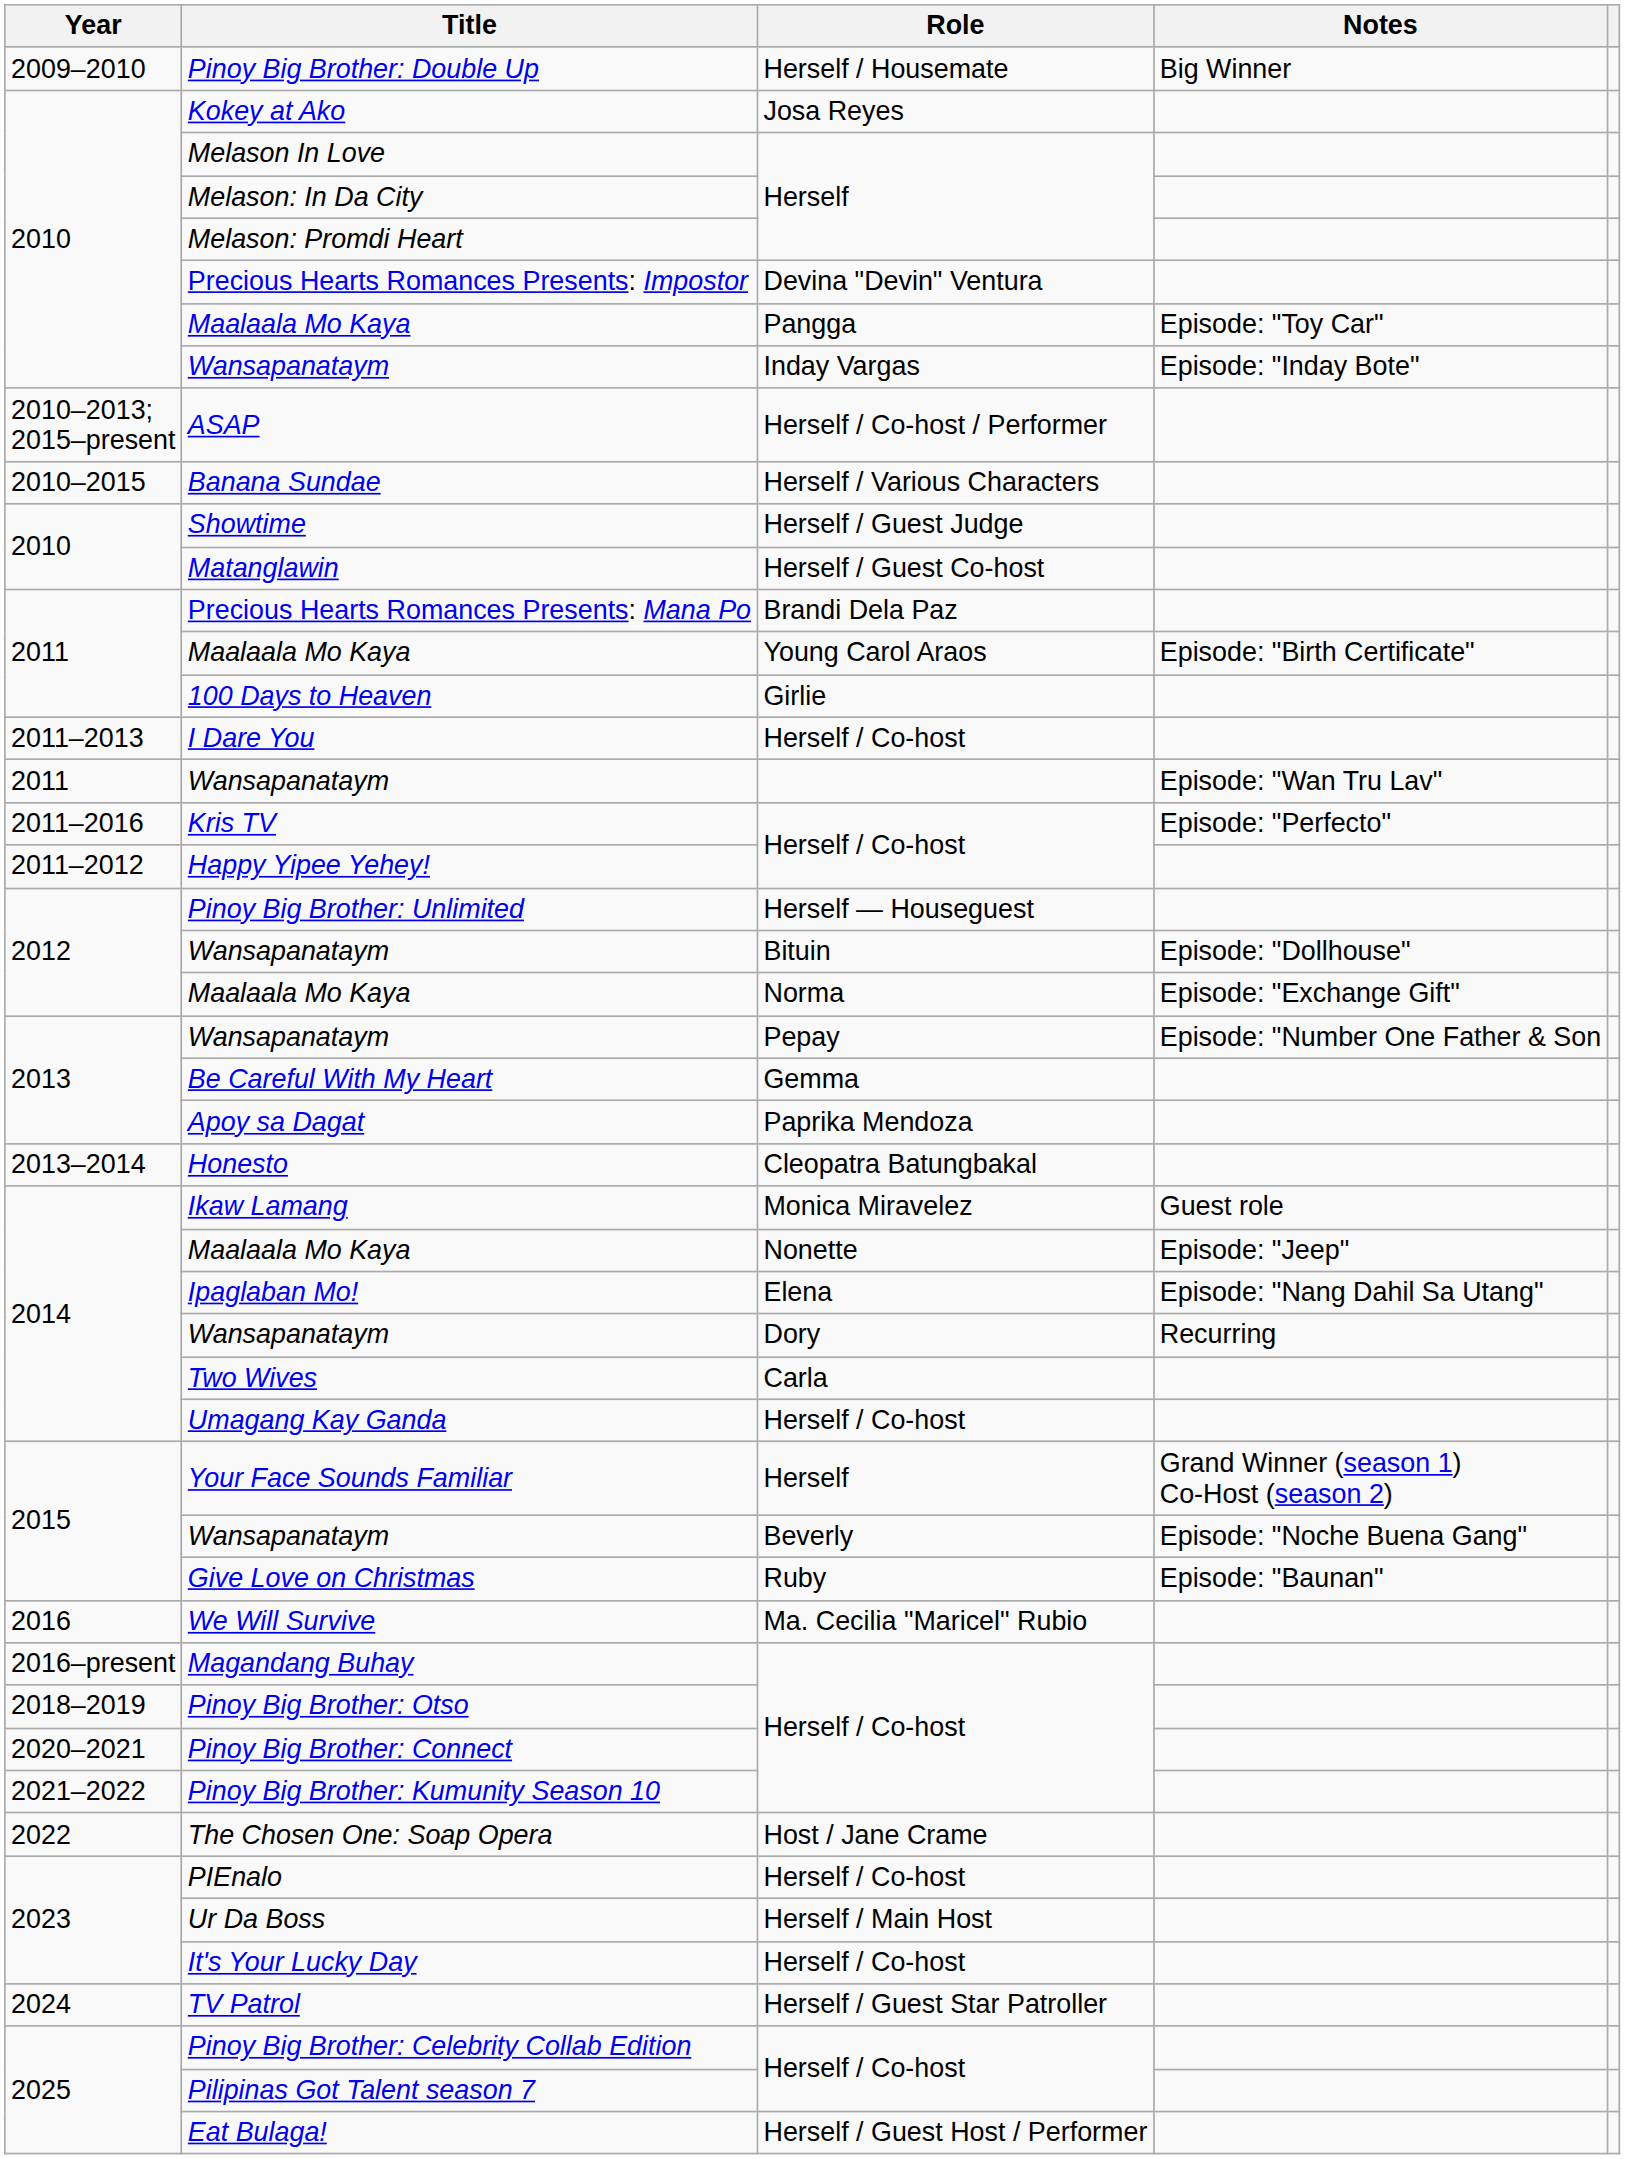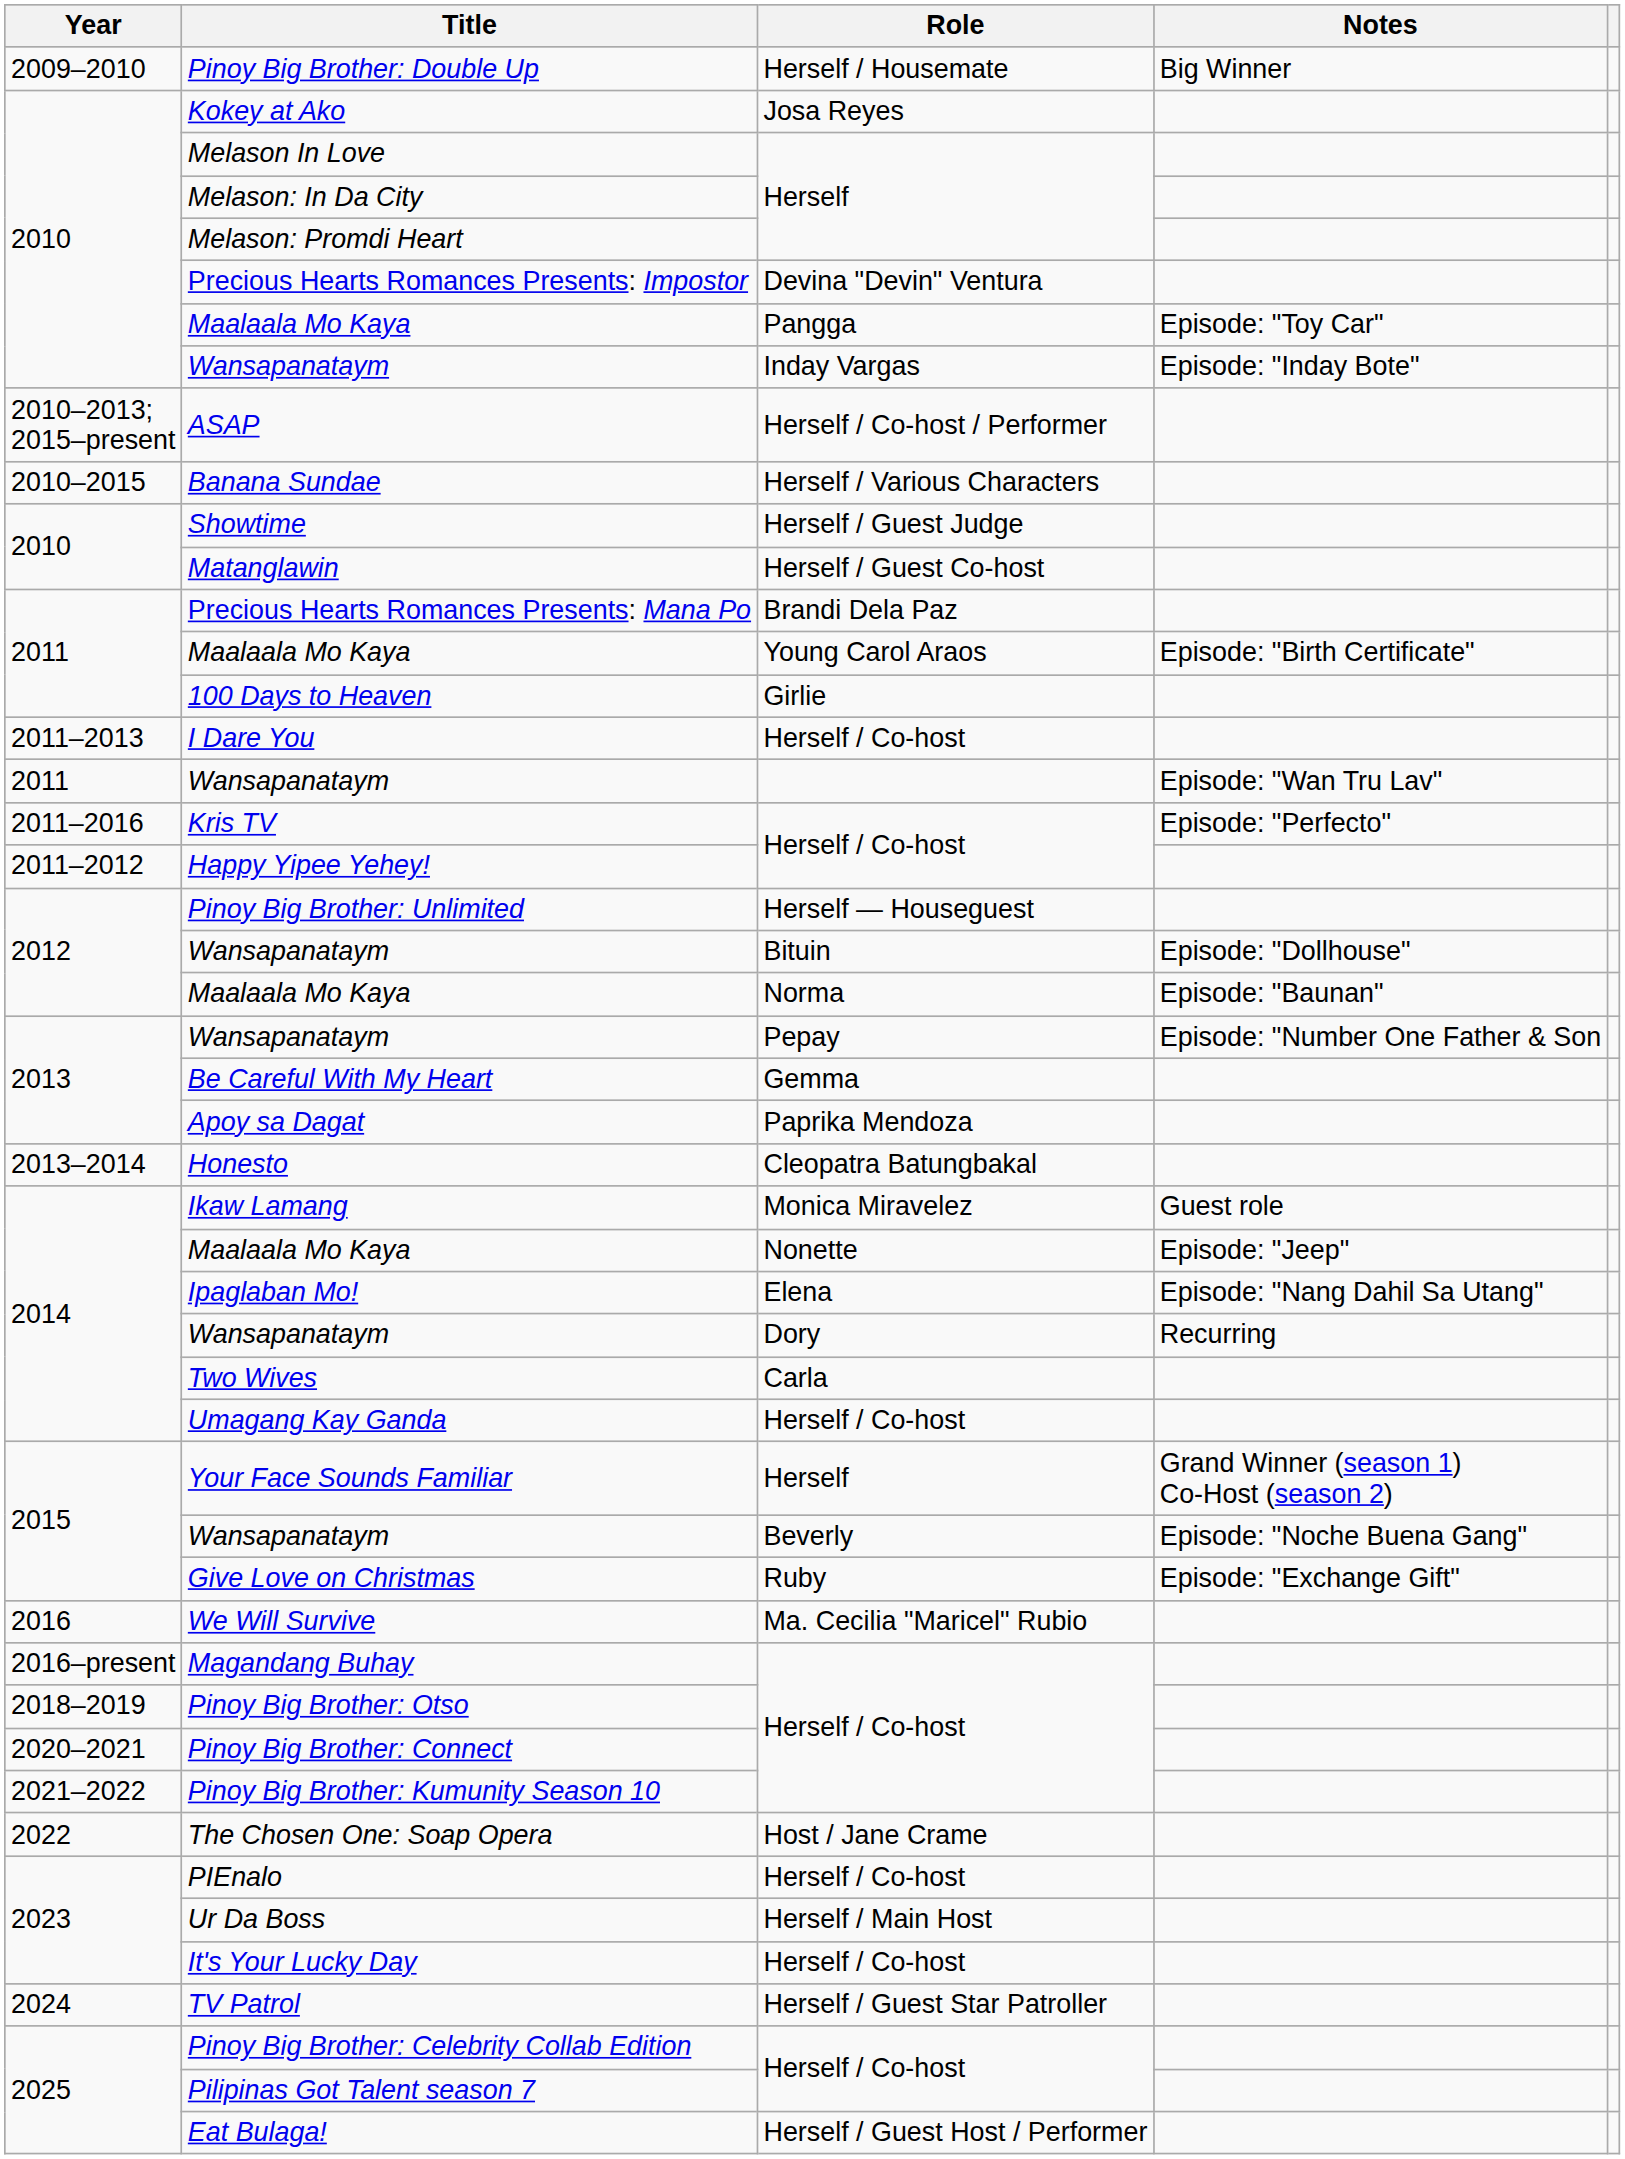 <table class="wikitable sortable" >
 <tr>
 <th>Year</th>
 <th>Title</th>
 <th>Role</th>
 <th class="unsortable">Notes </th>
 <th class="unsortable"> </th>
 </tr>
 <tr>
 <td>2009–2010</td>
 <td><em><a href='#'>Pinoy Big Brother: Double Up</a></em></td>
 <td>Herself / Housemate</td>
 <td>Big Winner</td>
 <td></td>
 </tr>
 <tr>
 <td rowspan="7">2010</td>
 <td><em><a href='#'>Kokey at Ako</a></em></td>
 <td>Josa Reyes</td>
 <td></td>
 <td></td>
 </tr>
 <tr>
 <td><em>Melason In Love</em></td>
 <td rowspan="3">Herself</td>
 <td></td>
 <td></td>
 </tr>
 <tr>
 <td><em>Melason: In Da City</em></td>
 <td></td>
 <td></td>
 </tr>
 <tr>
 <td><em>Melason: Promdi Heart</em></td>
 <td></td>
 <td></td>
 </tr>
 <tr>
 <td><a href='#'>Precious Hearts Romances Presents</a>: <em><a href='#'>Impostor</a></em></td>
 <td>Devina "Devin" Ventura</td>
 <td></td>
 <td></td>
 </tr>
 <tr>
 <td><em><a href='#'>Maalaala Mo Kaya</a></em></td>
 <td>Pangga</td>
 <td>Episode: "Toy Car"</td>
 <td></td>
 </tr>
 <tr>
 <td><em><a href='#'>Wansapanataym</a></em></td>
 <td>Inday Vargas</td>
 <td>Episode: "Inday Bote"</td>
 <td></td>
 </tr>
 <tr>
 <td>2010–2013;<br>2015–present</td>
 <td><em><a href='#'>ASAP</a></em></td>
 <td>Herself / Co-host / Performer</td>
 <td></td>
 <td></td>
 </tr>
 <tr>
 <td>2010–2015</td>
 <td><em><a href='#'>Banana Sundae</a></em></td>
 <td>Herself / Various Characters</td>
 <td></td>
 <td></td>
 </tr>
 <tr>
 <td rowspan="2">2010</td>
 <td><em><a href='#'>Showtime</a></em></td>
 <td>Herself / Guest Judge</td>
 <td></td>
 <td></td>
 </tr>
 <tr>
 <td><em><a href='#'>Matanglawin</a></em></td>
 <td>Herself / Guest Co-host</td>
 <td></td>
 <td></td>
 </tr>
 <tr>
 <td rowspan="3">2011</td>
 <td><a href='#'>Precious Hearts Romances Presents</a>: <em><a href='#'>Mana Po</a></em></td>
 <td>Brandi Dela Paz</td>
 <td></td>
 <td></td>
 </tr>
 <tr>
 <td><em>Maalaala Mo Kaya</em></td>
 <td>Young Carol Araos</td>
 <td>Episode: "Birth Certificate"</td>
 <td></td>
 </tr>
 <tr>
 <td><em><a href='#'>100 Days to Heaven</a></em></td>
 <td>Girlie</td>
 <td></td>
 <td></td>
 </tr>
 <tr>
 <td>2011–2013</td>
 <td><em><a href='#'>I Dare You</a></em></td>
 <td>Herself / Co-host</td>
 <td></td>
 <td></td>
 </tr>
 <tr>
 <td>2011</td>
 <td><em>Wansapanataym</em></td>
 <td></td>
 <td>Episode: "Wan Tru Lav"</td>
 <td></td>
 </tr>
 <tr>
 <td>2011–2016</td>
 <td><em><a href='#'>Kris TV</a></em></td>
 <td rowspan="2">Herself / Co-host</td>
 <td>Episode: "Perfecto"</td>
 <td></td>
 </tr>
 <tr>
 <td>2011–2012</td>
 <td><em><a href='#'>Happy Yipee Yehey!</a></em></td>
 <td></td>
 <td></td>
 </tr>
 <tr>
 <td rowspan="3">2012</td>
 <td><em><a href='#'>Pinoy Big Brother: Unlimited</a></em></td>
 <td>Herself — Houseguest</td>
 <td></td>
 <td></td>
 </tr>
 <tr>
 <td><em>Wansapanataym</em></td>
 <td>Bituin</td>
 <td>Episode: "Dollhouse"</td>
 <td></td>
 </tr>
 <tr>
 <td><em>Maalaala Mo Kaya</em></td>
 <td>Norma</td>
-<td>Episode: "Exchange Gift"</td>
+<td>Episode: "Baunan"</td>
 <td></td>
 </tr>
 <tr>
 <td rowspan="3">2013</td>
 <td><em>Wansapanataym</em></td>
 <td>Pepay</td>
 <td>Episode: "Number One Father & Son</td>
 <td></td>
 </tr>
 <tr>
 <td><em><a href='#'>Be Careful With My Heart</a></em></td>
 <td>Gemma</td>
 <td></td>
 <td></td>
 </tr>
 <tr>
 <td><em><a href='#'>Apoy sa Dagat</a></em></td>
 <td>Paprika Mendoza</td>
 <td></td>
 <td></td>
 </tr>
 <tr>
 <td>2013–2014</td>
 <td><em><a href='#'>Honesto</a></em></td>
 <td>Cleopatra Batungbakal</td>
 <td></td>
 <td></td>
 </tr>
 <tr>
 <td rowspan="6">2014</td>
 <td><em><a href='#'>Ikaw Lamang</a></em></td>
 <td>Monica Miravelez</td>
 <td>Guest role</td>
 <td></td>
 </tr>
 <tr>
 <td><em>Maalaala Mo Kaya</em></td>
 <td>Nonette</td>
 <td>Episode: "Jeep"</td>
 <td></td>
 </tr>
 <tr>
 <td><em><a href='#'>Ipaglaban Mo!</a></em></td>
 <td>Elena</td>
 <td>Episode: "Nang Dahil Sa Utang"</td>
 <td></td>
 </tr>
 <tr>
 <td><em>Wansapanataym</em></td>
 <td>Dory</td>
 <td>Recurring</td>
 <td></td>
 </tr>
 <tr>
 <td><em><a href='#'>Two Wives</a></em></td>
 <td>Carla</td>
 <td></td>
 <td></td>
 </tr>
 <tr>
 <td><em><a href='#'>Umagang Kay Ganda</a></em></td>
 <td>Herself / Co-host</td>
 <td></td>
 <td></td>
 </tr>
 <tr>
 <td rowspan="3">2015</td>
 <td><em><a href='#'>Your Face Sounds Familiar</a></em></td>
 <td>Herself</td>
 <td>Grand Winner (<a href='#'>season 1</a>)<br>Co-Host (<a href='#'>season 2</a>)</td>
 <td style="text-align: center"></td>
 </tr>
 <tr>
 <td><em>Wansapanataym</em></td>
 <td>Beverly</td>
 <td>Episode: "Noche Buena Gang"</td>
 <td></td>
 </tr>
 <tr>
 <td><em><a href='#'>Give Love on Christmas</a></em></td>
 <td>Ruby</td>
-<td>Episode: "Baunan"</td>
+<td>Episode: "Exchange Gift"</td>
 <td></td>
 </tr>
 <tr>
 <td>2016</td>
 <td><em><a href='#'>We Will Survive</a></em></td>
 <td>Ma. Cecilia "Maricel" Rubio</td>
 <td></td>
 <td style="text-align: center"></td>
 </tr>
 <tr>
 <td>2016–present</td>
 <td><em><a href='#'>Magandang Buhay</a></em></td>
 <td rowspan=4>Herself / Co-host</td>
 <td></td>
 <td style="text-align: center"></td>
 </tr>
 <tr>
 <td>2018–2019</td>
 <td><em><a href='#'>Pinoy Big Brother: Otso</a></em></td>
 <td></td>
 <td></td>
 </tr>
 <tr>
 <td>2020–2021</td>
 <td><em><a href='#'>Pinoy Big Brother: Connect</a></em></td>
 <td></td>
 <td></td>
 </tr>
 <tr>
 <td>2021–2022</td>
 <td><em><a href='#'>Pinoy Big Brother: Kumunity Season 10</a></em></td>
 <td></td>
 <td></td>
 </tr>
 <tr>
 <td>2022</td>
 <td><em>The Chosen One: Soap Opera</em></td>
 <td>Host / Jane Crame</td>
 <td></td>
 <td style="text-align: center"></td>
 </tr>
 <tr>
 <td rowspan="3">2023</td>
 <td><em>PIEnalo</em></td>
 <td>Herself / Co-host</td>
 <td></td>
 <td style="text-align: center"></td>
 </tr>
 <tr>
 <td><em>Ur Da Boss</em></td>
 <td>Herself / Main Host</td>
 <td></td>
 <td></td>
 </tr>
 <tr>
 <td><em><a href='#'>It's Your Lucky Day</a></em></td>
 <td>Herself / Co-host</td>
 <td></td>
 <td></td>
 </tr>
 <tr>
 <td>2024</td>
 <td><em><a href='#'>TV Patrol</a></em></td>
 <td>Herself / Guest Star Patroller</td>
 <td></td>
 <td style="text-align: center"></td>
 </tr>
 <tr>
 <td rowspan="3">2025</td>
 <td><em><a href='#'>Pinoy Big Brother: Celebrity Collab Edition</a></em></td>
 <td rowspan="2">Herself / Co-host</td>
 <td></td>
 <td></td>
 </tr>
 <tr>
 <td><em><a href='#'>Pilipinas Got Talent season 7</a></em></td>
 <td></td>
 <td></td>
 </tr>
 <tr>
 <td><em><a href='#'>Eat Bulaga!</a></em></td>
 <td>Herself / Guest Host / Performer</td>
 <td></td>
 <td></td>
 </tr>
 </table>
